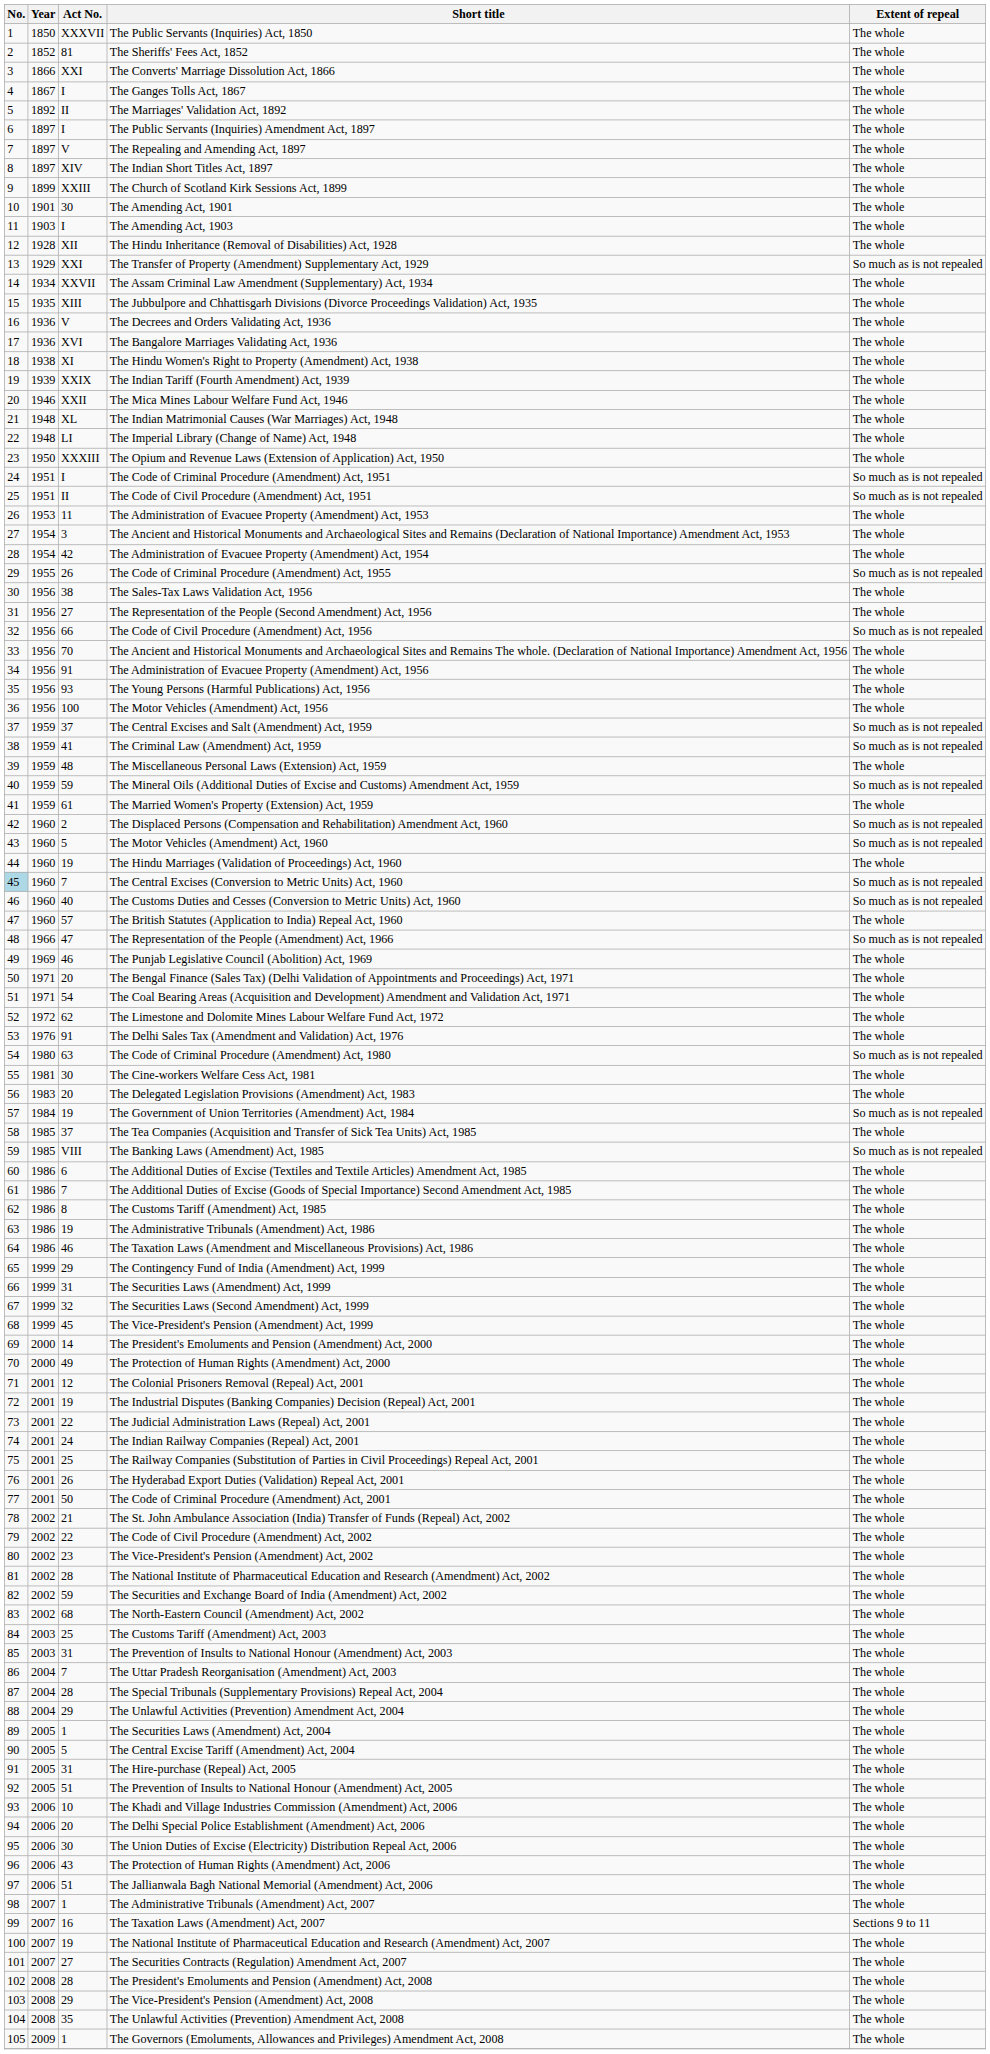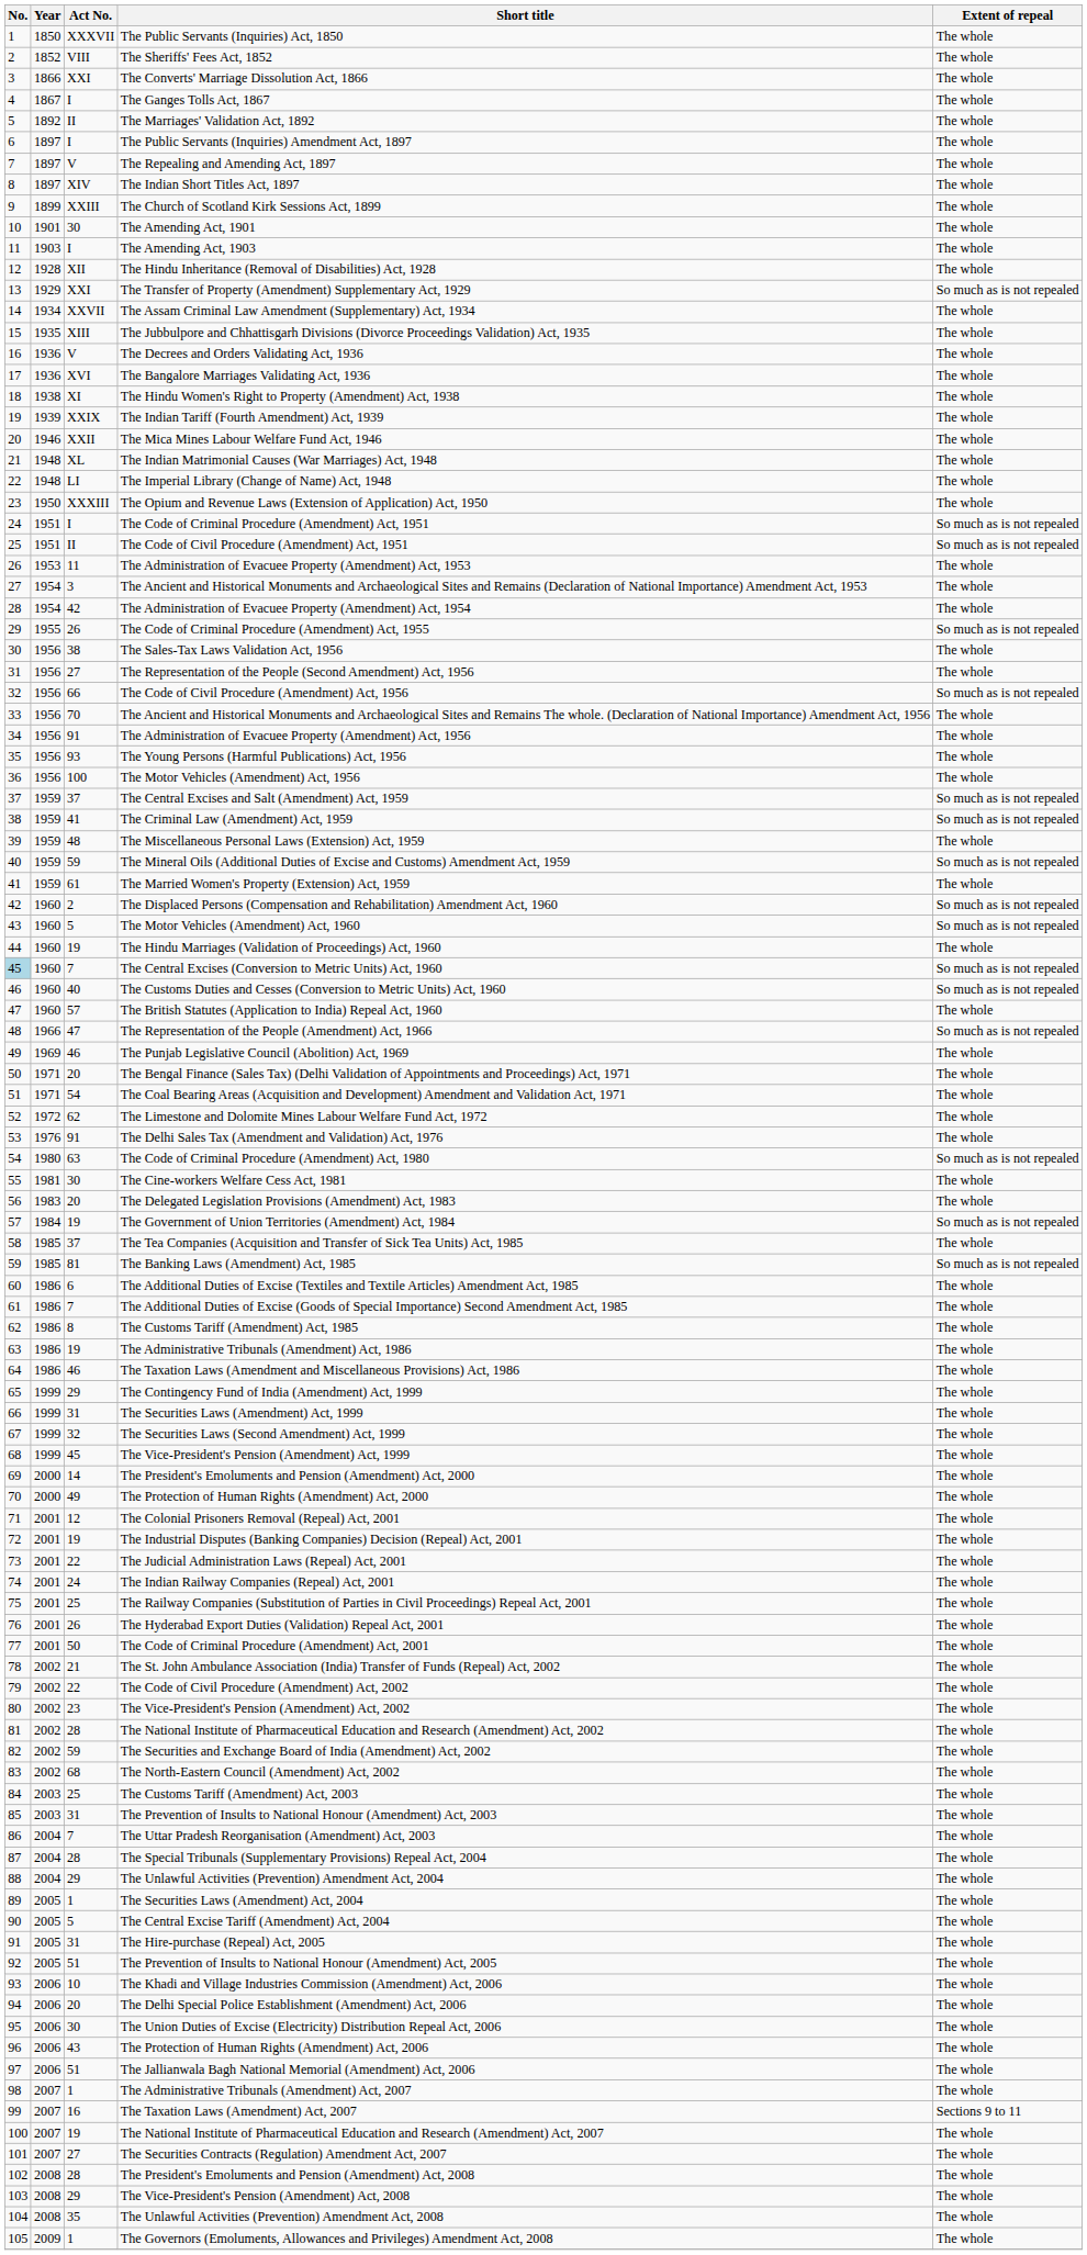 <table class="wikitable sortable">
 <tr>
 <th>No.</th>
 <th>Year</th>
 <th>Act No.</th>
 <th>Short title</th>
 <th>Extent of repeal</th>
 </tr>
 <tr>
 <td>1</td>
 <td>1850</td>
 <td>XXXVII</td>
 <td>The Public Servants (Inquiries) Act, 1850</td>
 <td>The whole</td>
 </tr>
 <tr>
 <td>2</td>
 <td>1852</td>
-<td>81</td>
+<td>VIII</td>
 <td>The  Sheriffs' Fees Act, 1852</td>
 <td>The whole</td>
 </tr>
 <tr>
 <td>3</td>
 <td>1866</td>
 <td>XXI</td>
 <td>The Converts' Marriage Dissolution Act, 1866</td>
 <td>The whole</td>
 </tr>
 <tr>
 <td>4</td>
 <td>1867</td>
 <td>I</td>
 <td>The Ganges Tolls Act, 1867</td>
 <td>The whole</td>
 </tr>
 <tr>
 <td>5</td>
 <td>1892</td>
 <td>II</td>
 <td>The Marriages' Validation Act, 1892</td>
 <td>The whole</td>
 </tr>
 <tr>
 <td>6</td>
 <td>1897</td>
 <td>I</td>
 <td>The Public Servants (Inquiries) Amendment Act, 1897</td>
 <td>The whole</td>
 </tr>
 <tr>
 <td>7</td>
 <td>1897</td>
 <td>V</td>
 <td>The Repealing and Amending Act, 1897</td>
 <td>The whole</td>
 </tr>
 <tr>
 <td>8</td>
 <td>1897</td>
 <td>XIV</td>
 <td>The Indian Short Titles Act, 1897</td>
 <td>The whole</td>
 </tr>
 <tr>
 <td>9</td>
 <td>1899</td>
 <td>XXIII</td>
 <td>The Church of Scotland Kirk Sessions Act, 1899</td>
 <td>The whole</td>
 </tr>
 <tr>
 <td>10</td>
 <td>1901</td>
 <td>30</td>
 <td>The Amending Act, 1901</td>
 <td>The whole</td>
 </tr>
 <tr>
 <td>11</td>
 <td>1903</td>
 <td>I</td>
 <td>The Amending Act, 1903</td>
 <td>The whole</td>
 </tr>
 <tr>
 <td>12</td>
 <td>1928</td>
 <td>XII</td>
 <td>The Hindu Inheritance (Removal of Disabilities) Act, 1928</td>
 <td>The whole</td>
 </tr>
 <tr>
 <td>13</td>
 <td>1929</td>
 <td>XXI</td>
 <td>The Transfer of Property (Amendment) Supplementary Act, 1929</td>
 <td>So much as is not repealed</td>
 </tr>
 <tr>
 <td>14</td>
 <td>1934</td>
 <td>XXVII</td>
 <td>The Assam Criminal Law Amendment (Supplementary) Act, 1934</td>
 <td>The whole</td>
 </tr>
 <tr>
 <td>15</td>
 <td>1935</td>
 <td>XIII</td>
 <td>The Jubbulpore and Chhattisgarh Divisions (Divorce Proceedings Validation) Act, 1935</td>
 <td>The whole</td>
 </tr>
 <tr>
 <td>16</td>
 <td>1936</td>
 <td>V</td>
 <td>The Decrees and Orders Validating Act, 1936</td>
 <td>The whole</td>
 </tr>
 <tr>
 <td>17</td>
 <td>1936</td>
 <td>XVI</td>
 <td>The Bangalore Marriages Validating Act, 1936</td>
 <td>The whole</td>
 </tr>
 <tr>
 <td>18</td>
 <td>1938</td>
 <td>XI</td>
 <td>The Hindu Women's Right to Property (Amendment) Act, 1938</td>
 <td>The whole</td>
 </tr>
 <tr>
 <td>19</td>
 <td>1939</td>
 <td>XXIX</td>
 <td>The Indian Tariff (Fourth Amendment) Act, 1939</td>
 <td>The whole</td>
 </tr>
 <tr>
 <td>20</td>
 <td>1946</td>
 <td>XXII</td>
 <td>The Mica Mines Labour Welfare Fund Act, 1946</td>
 <td>The whole</td>
 </tr>
 <tr>
 <td>21</td>
 <td>1948</td>
 <td>XL</td>
 <td>The Indian Matrimonial Causes (War Marriages) Act, 1948</td>
 <td>The whole</td>
 </tr>
 <tr>
 <td>22</td>
 <td>1948</td>
 <td>LI</td>
 <td>The Imperial Library (Change of Name) Act, 1948</td>
 <td>The whole</td>
 </tr>
 <tr>
 <td>23</td>
 <td>1950</td>
 <td>XXXIII</td>
 <td>The Opium and Revenue Laws (Extension of Application) Act, 1950</td>
 <td>The whole</td>
 </tr>
 <tr>
 <td>24</td>
 <td>1951</td>
 <td>I</td>
 <td>The Code of Criminal Procedure (Amendment) Act, 1951</td>
 <td>So much as is not repealed</td>
 </tr>
 <tr>
 <td>25</td>
 <td>1951</td>
 <td>II</td>
 <td>The Code of Civil Procedure (Amendment) Act, 1951</td>
 <td>So much as is not repealed</td>
 </tr>
 <tr>
 <td>26</td>
 <td>1953</td>
 <td>11</td>
 <td>The Administration of Evacuee Property (Amendment) Act, 1953</td>
 <td>The whole</td>
 </tr>
 <tr>
 <td>27</td>
 <td>1954</td>
 <td>3</td>
 <td>The Ancient and Historical Monuments and Archaeological Sites and Remains (Declaration of National Importance) Amendment Act, 1953</td>
 <td>The whole</td>
 </tr>
 <tr>
 <td>28</td>
 <td>1954</td>
 <td>42</td>
 <td>The Administration of Evacuee Property (Amendment) Act, 1954</td>
 <td>The whole</td>
 </tr>
 <tr>
 <td>29</td>
 <td>1955</td>
 <td>26</td>
 <td>The Code of Criminal Procedure (Amendment) Act, 1955</td>
 <td>So much as is not repealed</td>
 </tr>
 <tr>
 <td>30</td>
 <td>1956</td>
 <td>38</td>
 <td>The Sales-Tax Laws Validation Act, 1956</td>
 <td>The whole</td>
 </tr>
 <tr>
 <td>31</td>
 <td>1956</td>
 <td>27</td>
 <td>The Representation of the People (Second Amendment) Act, 1956</td>
 <td>The whole</td>
 </tr>
 <tr>
 <td>32</td>
 <td>1956</td>
 <td>66</td>
 <td>The Code of Civil Procedure (Amendment) Act, 1956</td>
 <td>So much as is not repealed</td>
 </tr>
 <tr>
 <td>33</td>
 <td>1956</td>
 <td>70</td>
 <td>The Ancient and Historical Monuments and Archaeological Sites and Remains The whole. (Declaration of National Importance) Amendment Act, 1956</td>
 <td>The whole</td>
 </tr>
 <tr>
 <td>34</td>
 <td>1956</td>
 <td>91</td>
 <td>The Administration of Evacuee Property (Amendment) Act, 1956</td>
 <td>The whole</td>
 </tr>
 <tr>
 <td>35</td>
 <td>1956</td>
 <td>93</td>
 <td>The Young Persons (Harmful Publications) Act, 1956</td>
 <td>The whole</td>
 </tr>
 <tr>
 <td>36</td>
 <td>1956</td>
 <td>100</td>
 <td>The Motor Vehicles (Amendment) Act, 1956</td>
 <td>The whole</td>
 </tr>
 <tr>
 <td>37</td>
 <td>1959</td>
 <td>37</td>
 <td>The Central Excises and Salt (Amendment) Act, 1959</td>
 <td>So much as is not repealed</td>
 </tr>
 <tr>
 <td>38</td>
 <td>1959</td>
 <td>41</td>
 <td>The Criminal Law (Amendment) Act, 1959</td>
 <td>So much as is not repealed</td>
 </tr>
 <tr>
 <td>39</td>
 <td>1959</td>
 <td>48</td>
 <td>The Miscellaneous Personal Laws (Extension) Act, 1959</td>
 <td>The whole</td>
 </tr>
 <tr>
 <td>40</td>
 <td>1959</td>
 <td>59</td>
 <td>The Mineral Oils (Additional Duties of Excise and Customs) Amendment Act, 1959</td>
 <td>So much as is not repealed</td>
 </tr>
 <tr>
 <td>41</td>
 <td>1959</td>
 <td>61</td>
 <td>The Married Women's Property (Extension) Act, 1959</td>
 <td>The whole</td>
 </tr>
 <tr>
 <td>42</td>
 <td>1960</td>
 <td>2</td>
 <td>The Displaced Persons (Compensation and Rehabilitation) Amendment Act, 1960</td>
 <td>So much as is not repealed</td>
 </tr>
 <tr>
 <td>43</td>
 <td>1960</td>
 <td>5</td>
 <td>The Motor Vehicles (Amendment) Act, 1960</td>
 <td>So much as is not repealed</td>
 </tr>
 <tr>
 <td>44</td>
 <td>1960</td>
 <td>19</td>
 <td>The Hindu Marriages (Validation of Proceedings) Act, 1960</td>
 <td>The whole</td>
 </tr>
 <tr>
 <td style="background: lightblue;">45</td>
 <td>1960</td>
 <td>7</td>
 <td>The Central Excises (Conversion to Metric Units) Act, 1960</td>
 <td>So much as is not repealed</td>
 </tr>
 <tr>
 <td>46</td>
 <td>1960</td>
 <td>40</td>
 <td>The Customs Duties and Cesses (Conversion to Metric Units) Act, 1960</td>
 <td>So much as is not repealed</td>
 </tr>
 <tr>
 <td>47</td>
 <td>1960</td>
 <td>57</td>
 <td>The British Statutes (Application to India) Repeal Act, 1960</td>
 <td>The whole</td>
 </tr>
 <tr>
 <td>48</td>
 <td>1966</td>
 <td>47</td>
 <td>The Representation of the People (Amendment) Act, 1966</td>
 <td>So much as is not repealed</td>
 </tr>
 <tr>
 <td>49</td>
 <td>1969</td>
 <td>46</td>
 <td>The Punjab Legislative Council (Abolition) Act, 1969</td>
 <td>The whole</td>
 </tr>
 <tr>
 <td>50</td>
 <td>1971</td>
 <td>20</td>
 <td>The Bengal Finance (Sales Tax) (Delhi Validation of Appointments and Proceedings) Act, 1971</td>
 <td>The whole</td>
 </tr>
 <tr>
 <td>51</td>
 <td>1971</td>
 <td>54</td>
 <td>The Coal Bearing Areas (Acquisition and Development) Amendment and Validation Act, 1971</td>
 <td>The whole</td>
 </tr>
 <tr>
 <td>52</td>
 <td>1972</td>
 <td>62</td>
 <td>The Limestone and Dolomite Mines Labour Welfare Fund Act, 1972</td>
 <td>The whole</td>
 </tr>
 <tr>
 <td>53</td>
 <td>1976</td>
 <td>91</td>
 <td>The Delhi Sales Tax (Amendment and Validation) Act, 1976</td>
 <td>The whole</td>
 </tr>
 <tr>
 <td>54</td>
 <td>1980</td>
 <td>63</td>
 <td>The Code of Criminal Procedure (Amendment) Act, 1980</td>
 <td>So much as is not repealed</td>
 </tr>
 <tr>
 <td>55</td>
 <td>1981</td>
 <td>30</td>
 <td>The Cine-workers Welfare Cess Act, 1981</td>
 <td>The whole</td>
 </tr>
 <tr>
 <td>56</td>
 <td>1983</td>
 <td>20</td>
 <td>The Delegated Legislation Provisions (Amendment) Act, 1983</td>
 <td>The whole</td>
 </tr>
 <tr>
 <td>57</td>
 <td>1984</td>
 <td>19</td>
 <td>The Government of Union Territories (Amendment) Act, 1984</td>
 <td>So much as is not repealed</td>
 </tr>
 <tr>
 <td>58</td>
 <td>1985</td>
 <td>37</td>
 <td>The Tea Companies (Acquisition and Transfer of Sick Tea Units) Act, 1985</td>
 <td>The whole</td>
 </tr>
 <tr>
 <td>59</td>
 <td>1985</td>
-<td>VIII</td>
+<td>81</td>
 <td>The Banking Laws (Amendment) Act, 1985</td>
 <td>So much as is not repealed</td>
 </tr>
 <tr>
 <td>60</td>
 <td>1986</td>
 <td>6</td>
 <td>The Additional Duties of Excise (Textiles and Textile Articles) Amendment Act, 1985</td>
 <td>The whole</td>
 </tr>
 <tr>
 <td>61</td>
 <td>1986</td>
 <td>7</td>
 <td>The Additional Duties of Excise (Goods of Special Importance) Second Amendment Act, 1985</td>
 <td>The whole</td>
 </tr>
 <tr>
 <td>62</td>
 <td>1986</td>
 <td>8</td>
 <td>The Customs Tariff (Amendment) Act, 1985</td>
 <td>The whole</td>
 </tr>
 <tr>
 <td>63</td>
 <td>1986</td>
 <td>19</td>
 <td>The Administrative Tribunals (Amendment) Act, 1986</td>
 <td>The whole</td>
 </tr>
 <tr>
 <td>64</td>
 <td>1986</td>
 <td>46</td>
 <td>The Taxation Laws (Amendment and Miscellaneous Provisions) Act, 1986</td>
 <td>The whole</td>
 </tr>
 <tr>
 <td>65</td>
 <td>1999</td>
 <td>29</td>
 <td>The Contingency Fund of India (Amendment) Act, 1999</td>
 <td>The whole</td>
 </tr>
 <tr>
 <td>66</td>
 <td>1999</td>
 <td>31</td>
 <td>The Securities Laws (Amendment) Act, 1999</td>
 <td>The whole</td>
 </tr>
 <tr>
 <td>67</td>
 <td>1999</td>
 <td>32</td>
 <td>The Securities Laws (Second Amendment) Act, 1999</td>
 <td>The whole</td>
 </tr>
 <tr>
 <td>68</td>
 <td>1999</td>
 <td>45</td>
 <td>The Vice-President's Pension (Amendment) Act, 1999</td>
 <td>The whole</td>
 </tr>
 <tr>
 <td>69</td>
 <td>2000</td>
 <td>14</td>
 <td>The President's Emoluments and Pension (Amendment) Act, 2000</td>
 <td>The whole</td>
 </tr>
 <tr>
 <td>70</td>
 <td>2000</td>
 <td>49</td>
 <td>The Protection of Human Rights (Amendment) Act, 2000</td>
 <td>The whole</td>
 </tr>
 <tr>
 <td>71</td>
 <td>2001</td>
 <td>12</td>
 <td>The Colonial Prisoners Removal (Repeal) Act, 2001</td>
 <td>The whole</td>
 </tr>
 <tr>
 <td>72</td>
 <td>2001</td>
 <td>19</td>
 <td>The Industrial Disputes (Banking Companies) Decision (Repeal) Act, 2001</td>
 <td>The whole</td>
 </tr>
 <tr>
 <td>73</td>
 <td>2001</td>
 <td>22</td>
 <td>The Judicial Administration Laws (Repeal) Act, 2001</td>
 <td>The whole</td>
 </tr>
 <tr>
 <td>74</td>
 <td>2001</td>
 <td>24</td>
 <td>The Indian Railway Companies (Repeal) Act, 2001</td>
 <td>The whole</td>
 </tr>
 <tr>
 <td>75</td>
 <td>2001</td>
 <td>25</td>
 <td>The Railway Companies (Substitution of Parties in Civil Proceedings) Repeal Act, 2001</td>
 <td>The whole</td>
 </tr>
 <tr>
 <td>76</td>
 <td>2001</td>
 <td>26</td>
 <td>The Hyderabad Export Duties (Validation) Repeal Act, 2001</td>
 <td>The whole</td>
 </tr>
 <tr>
 <td>77</td>
 <td>2001</td>
 <td>50</td>
 <td>The Code of Criminal Procedure (Amendment) Act, 2001</td>
 <td>The whole</td>
 </tr>
 <tr>
 <td>78</td>
 <td>2002</td>
 <td>21</td>
 <td>The St. John Ambulance Association (India) Transfer of Funds (Repeal) Act, 2002</td>
 <td>The whole</td>
 </tr>
 <tr>
 <td>79</td>
 <td>2002</td>
 <td>22</td>
 <td>The Code of Civil Procedure (Amendment) Act, 2002</td>
 <td>The whole</td>
 </tr>
 <tr>
 <td>80</td>
 <td>2002</td>
 <td>23</td>
 <td>The Vice-President's Pension (Amendment) Act, 2002</td>
 <td>The whole</td>
 </tr>
 <tr>
 <td>81</td>
 <td>2002</td>
 <td>28</td>
 <td>The National Institute of Pharmaceutical Education and Research (Amendment) Act, 2002</td>
 <td>The whole</td>
 </tr>
 <tr>
 <td>82</td>
 <td>2002</td>
 <td>59</td>
 <td>The Securities and Exchange Board of India (Amendment) Act, 2002</td>
 <td>The whole</td>
 </tr>
 <tr>
 <td>83</td>
 <td>2002</td>
 <td>68</td>
 <td>The North-Eastern Council (Amendment) Act, 2002</td>
 <td>The whole</td>
 </tr>
 <tr>
 <td>84</td>
 <td>2003</td>
 <td>25</td>
 <td>The Customs Tariff (Amendment) Act, 2003</td>
 <td>The whole</td>
 </tr>
 <tr>
 <td>85</td>
 <td>2003</td>
 <td>31</td>
 <td>The Prevention of Insults to National Honour (Amendment) Act, 2003</td>
 <td>The whole</td>
 </tr>
 <tr>
 <td>86</td>
 <td>2004</td>
 <td>7</td>
 <td>The Uttar Pradesh Reorganisation (Amendment) Act, 2003</td>
 <td>The whole</td>
 </tr>
 <tr>
 <td>87</td>
 <td>2004</td>
 <td>28</td>
 <td>The Special Tribunals (Supplementary Provisions) Repeal Act, 2004</td>
 <td>The whole</td>
 </tr>
 <tr>
 <td>88</td>
 <td>2004</td>
 <td>29</td>
 <td>The Unlawful Activities (Prevention) Amendment Act, 2004</td>
 <td>The whole</td>
 </tr>
 <tr>
 <td>89</td>
 <td>2005</td>
 <td>1</td>
 <td>The Securities Laws (Amendment) Act, 2004</td>
 <td>The whole</td>
 </tr>
 <tr>
 <td>90</td>
 <td>2005</td>
 <td>5</td>
 <td>The Central Excise Tariff (Amendment) Act, 2004</td>
 <td>The whole</td>
 </tr>
 <tr>
 <td>91</td>
 <td>2005</td>
 <td>31</td>
 <td>The Hire-purchase (Repeal) Act, 2005</td>
 <td>The whole</td>
 </tr>
 <tr>
 <td>92</td>
 <td>2005</td>
 <td>51</td>
 <td>The Prevention of Insults to National Honour (Amendment) Act, 2005</td>
 <td>The whole</td>
 </tr>
 <tr>
 <td>93</td>
 <td>2006</td>
 <td>10</td>
 <td>The Khadi and Village Industries Commission (Amendment) Act, 2006</td>
 <td>The whole</td>
 </tr>
 <tr>
 <td>94</td>
 <td>2006</td>
 <td>20</td>
 <td>The Delhi Special Police Establishment (Amendment) Act, 2006</td>
 <td>The whole</td>
 </tr>
 <tr>
 <td>95</td>
 <td>2006</td>
 <td>30</td>
 <td>The Union Duties of Excise (Electricity) Distribution Repeal Act, 2006</td>
 <td>The whole</td>
 </tr>
 <tr>
 <td>96</td>
 <td>2006</td>
 <td>43</td>
 <td>The Protection of Human Rights (Amendment) Act, 2006</td>
 <td>The whole</td>
 </tr>
 <tr>
 <td>97</td>
 <td>2006</td>
 <td>51</td>
 <td>The Jallianwala Bagh National Memorial (Amendment) Act, 2006</td>
 <td>The whole</td>
 </tr>
 <tr>
 <td>98</td>
 <td>2007</td>
 <td>1</td>
 <td>The Administrative Tribunals (Amendment) Act, 2007</td>
 <td>The whole</td>
 </tr>
 <tr>
 <td>99</td>
 <td>2007</td>
 <td>16</td>
 <td>The Taxation Laws (Amendment) Act, 2007</td>
 <td>Sections 9 to 11</td>
 </tr>
 <tr>
 <td>100</td>
 <td>2007</td>
 <td>19</td>
 <td>The National Institute of Pharmaceutical Education and Research (Amendment) Act, 2007</td>
 <td>The whole</td>
 </tr>
 <tr>
 <td>101</td>
 <td>2007</td>
 <td>27</td>
 <td>The Securities Contracts (Regulation) Amendment Act, 2007</td>
 <td>The whole</td>
 </tr>
 <tr>
 <td>102</td>
 <td>2008</td>
 <td>28</td>
 <td>The President's Emoluments and Pension (Amendment) Act, 2008</td>
 <td>The whole</td>
 </tr>
 <tr>
 <td>103</td>
 <td>2008</td>
 <td>29</td>
 <td>The Vice-President's Pension (Amendment) Act, 2008</td>
 <td>The whole</td>
 </tr>
 <tr>
 <td>104</td>
 <td>2008</td>
 <td>35</td>
 <td>The Unlawful Activities (Prevention) Amendment Act, 2008</td>
 <td>The whole</td>
 </tr>
 <tr>
 <td>105</td>
 <td>2009</td>
 <td>1</td>
 <td>The Governors (Emoluments, Allowances and Privileges) Amendment Act, 2008</td>
 <td>The whole</td>
 </tr>
 <tr>
 </tr>
 </table>
